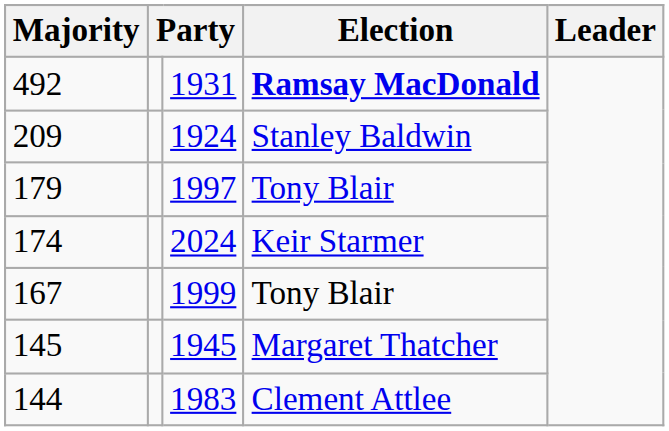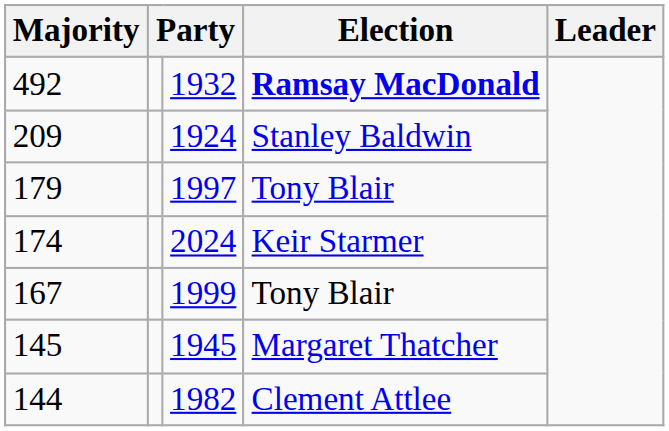 <table class="wikitable sortable">
 <tr>
 <th>Majority</th>
 <th colspan="2">Party</th>
 <th>Election</th>
 <th>Leader</th>
 </tr>
 <tr>
 <td>492</td>
 <td></td>
-<td><a href='#'>1931</a></td>
+<td><a href='#'>1932</a></td>
 <td><strong><a href='#'>Ramsay MacDonald</a></strong></td>
 </tr>
 <tr>
 <td>209</td>
 <td></td>
 <td><a href='#'>1924</a></td>
 <td><a href='#'>Stanley Baldwin</a></td>
 </tr>
 <tr>
 <td>179</td>
 <td></td>
 <td><a href='#'>1997</a></td>
 <td><a href='#'>Tony Blair</a></td>
 </tr>
 <tr>
 <td>174</td>
 <td></td>
 <td><a href='#'>2024</a></td>
 <td><a href='#'>Keir Starmer</a></td>
 </tr>
 <tr>
 <td>167</td>
 <td></td>
 <td><a href='#'>1999</a></td>
 <td>Tony Blair</td>
 </tr>
 <tr>
 <td>145</td>
 <td></td>
 <td><a href='#'>1945</a></td>
 <td><a href='#'>Margaret Thatcher</a></td>
 </tr>
 <tr>
 <td>144</td>
 <td></td>
-<td><a href='#'>1983</a></td>
+<td><a href='#'>1982</a></td>
 <td><a href='#'>Clement Attlee</a></td>
 </tr>
 </table>
